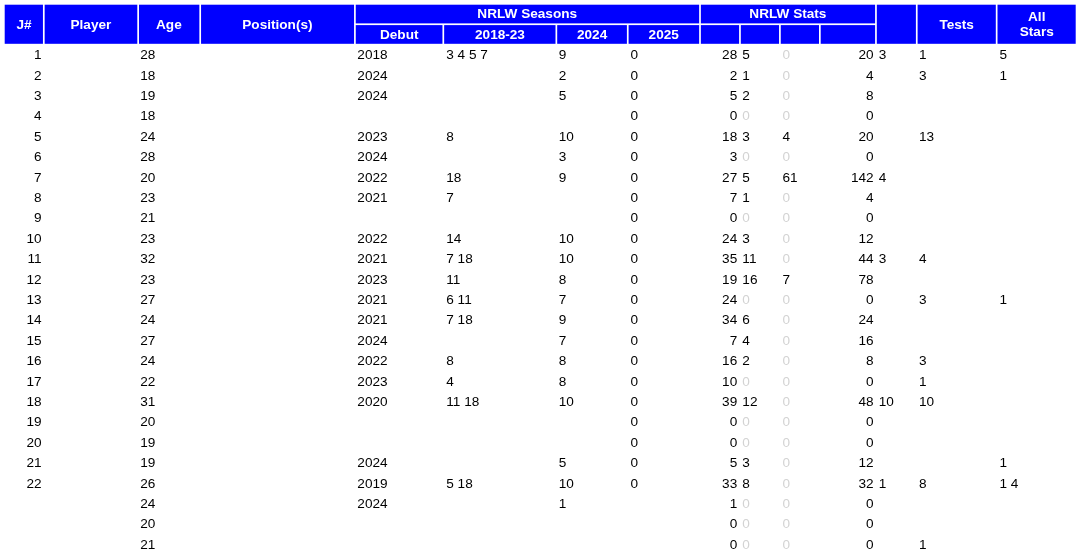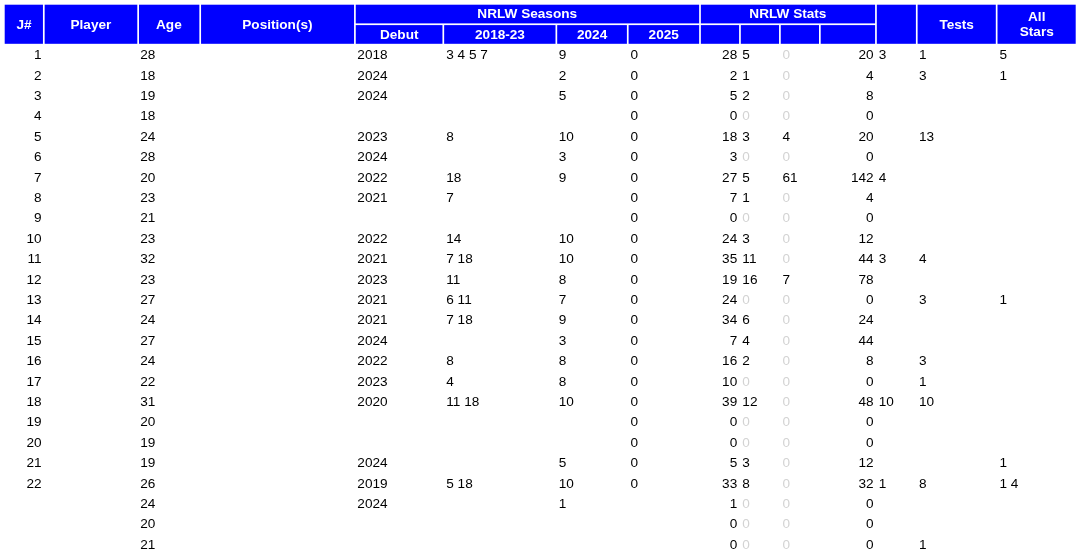 <table class="sortable" border="0" cellspacing="2" cellpadding="2" style="width:100%;" style="text-align:center;">
 <tr style="background:#0000FF; color:white">
 <th rowspan=2>J#</th>
 <th rowspan=2>Player</th>
 <th rowspan=2>Age</th>
 <th rowspan=2>Position(s)</th>
 <th colspan=4>NRLW Seasons</th>
 <th colspan=4>NRLW Stats</th>
 <th rowspan=2 class="unsortable"></th>
 <th rowspan=2 class="unsortable">Tests</th>
 <th rowspan=2 class="unsortable">All <br> Stars</th>
 </tr>
 <tr style="background:#0000FF; color:white">
 <th class="unsortable">Debut</th>
 <th class="unsortable">2018-23</th>
 <th class="unsortable">2024</th>
 <th class="unsortable">2025</th>
 <th></th>
 <th></th>
 <th class="unsortable"></th>
 <th></th>
 </tr>
 <tr>
 <td align=right>1</td>
 <td align=left></td>
 <td>28</td>
 <td></td>
 <td>2018</td>
 <td align=left> 3  4  5  7</td>
 <td align=left> 9</td>
 <td align=left> 0</td>
 <td align=right>28</td>
 <td>5</td>
 <td style="color:lightgray">0</td>
 <td align=right>20</td>
 <td align=left> 3</td>
 <td align=left> 1</td>
 <td align=left> 5</td>
 </tr>
 <tr>
 <td align=right>2</td>
 <td align=left></td>
 <td>18</td>
 <td></td>
 <td>2024</td>
 <td></td>
 <td align=left> 2</td>
 <td align=left> 0</td>
 <td align=right>2</td>
 <td>1</td>
 <td style="color:lightgray">0</td>
 <td align=right>4</td>
 <td></td>
 <td align=left> 3</td>
 <td align=left> 1</td>
 </tr>
 <tr>
 <td align=right>3</td>
 <td align=left></td>
 <td>19</td>
 <td></td>
 <td>2024</td>
 <td></td>
 <td align=left> 5</td>
 <td align=left> 0</td>
 <td align=right>5</td>
 <td>2</td>
 <td style="color:lightgray">0</td>
 <td align=right>8</td>
 <td></td>
 <td></td>
 <td></td>
 </tr>
 <tr>
 <td align=right>4</td>
 <td align=left></td>
 <td>18</td>
 <td></td>
 <td></td>
 <td></td>
 <td align=left> </td>
 <td align=left> 0</td>
 <td align=right>0</td>
 <td style="color:lightgray">0</td>
 <td style="color:lightgray">0</td>
 <td align=right>0</td>
 <td></td>
 <td></td>
 <td></td>
 </tr>
 <tr>
 <td align=right>5</td>
 <td align=left></td>
 <td>24</td>
 <td></td>
 <td>2023</td>
 <td align=left> 8</td>
 <td align=left> 10</td>
 <td align=left> 0</td>
 <td align=right>18</td>
 <td>3</td>
 <td>4</td>
 <td align=right>20</td>
 <td></td>
 <td align=left> 13</td>
 <td></td>
 </tr>
 <tr>
 <td align=right>6</td>
 <td align=left></td>
 <td>28</td>
 <td></td>
 <td>2024</td>
 <td></td>
 <td align=left> 3</td>
 <td align=left> 0</td>
 <td align=right>3</td>
 <td style="color:lightgray">0</td>
 <td style="color:lightgray">0</td>
 <td align=right>0</td>
 <td></td>
 <td></td>
 <td></td>
 </tr>
 <tr>
 <td align=right>7</td>
 <td align=left></td>
 <td>20</td>
 <td></td>
 <td>2022</td>
 <td align=left> 18</td>
 <td align=left> 9</td>
 <td align=left> 0</td>
 <td align=right>27</td>
 <td>5</td>
 <td>61</td>
 <td align=right>142</td>
 <td align=left> 4</td>
 <td></td>
 <td></td>
 </tr>
 <tr>
 <td align=right>8</td>
 <td align=left></td>
 <td>23</td>
 <td></td>
 <td>2021</td>
 <td align=left> 7</td>
 <td align=left> </td>
 <td align=left> 0</td>
 <td align=right>7</td>
 <td>1</td>
 <td style="color:lightgray">0</td>
 <td align=right>4</td>
 <td></td>
 <td></td>
 <td></td>
 </tr>
 <tr>
 <td align=right>9</td>
 <td align=left></td>
 <td>21</td>
 <td></td>
 <td></td>
 <td></td>
 <td align=left> </td>
 <td align=left> 0</td>
 <td align=right>0</td>
 <td style="color:lightgray">0</td>
 <td style="color:lightgray">0</td>
 <td align=right>0</td>
 <td></td>
 <td></td>
 <td></td>
 </tr>
 <tr>
 <td align=right>10</td>
 <td align=left></td>
 <td>23</td>
 <td></td>
 <td>2022</td>
 <td align=left> 14</td>
 <td align=left> 10</td>
 <td align=left> 0</td>
 <td align=right>24</td>
 <td>3</td>
 <td style="color:lightgray">0</td>
 <td align=right>12</td>
 <td></td>
 <td></td>
 <td></td>
 </tr>
 <tr>
 <td align=right>11</td>
 <td align=left></td>
 <td>32</td>
 <td></td>
 <td>2021</td>
 <td align=left> 7  18</td>
 <td align=left> 10</td>
 <td align=left> 0</td>
 <td align=right>35</td>
 <td>11</td>
 <td style="color:lightgray">0</td>
 <td align=right>44</td>
 <td align=left> 3</td>
 <td align=left> 4</td>
 <td></td>
 </tr>
 <tr>
 <td align=right>12</td>
 <td align=left></td>
 <td>23</td>
 <td></td>
 <td>2023</td>
 <td align=left> 11</td>
 <td align=left> 8</td>
 <td align=left> 0</td>
 <td align=right>19</td>
 <td>16</td>
 <td>7</td>
 <td align=right>78</td>
 <td></td>
 <td></td>
 <td></td>
 </tr>
 <tr>
 <td align=right>13</td>
 <td align=left></td>
 <td>27</td>
 <td></td>
 <td>2021</td>
 <td align=left> 6  11</td>
 <td align=left> 7</td>
 <td align=left> 0</td>
 <td align=right>24</td>
 <td style="color:lightgray">0</td>
 <td style="color:lightgray">0</td>
 <td align=right>0</td>
 <td></td>
 <td align=left> 3</td>
 <td align=left> 1</td>
 </tr>
 <tr>
 <td align=right>14</td>
 <td align=left></td>
 <td>24</td>
 <td></td>
 <td>2021</td>
 <td align=left> 7  18</td>
 <td align=left> 9</td>
 <td align=left> 0</td>
 <td align=right>34</td>
 <td>6</td>
 <td style="color:lightgray">0</td>
 <td align=right>24</td>
 <td></td>
 <td></td>
 <td></td>
 </tr>
 <tr>
 <td align=right>15</td>
 <td align=left></td>
 <td>27</td>
 <td></td>
 <td>2024</td>
 <td></td>
-<td align=left> 7</td>
+<td align=left> 3</td>
 <td align=left> 0</td>
 <td align=right>7</td>
 <td>4</td>
 <td style="color:lightgray">0</td>
-<td align=right>16</td>
+<td align=right>44</td>
 <td></td>
 <td></td>
 <td></td>
 </tr>
 <tr>
 <td align=right>16</td>
 <td align=left></td>
 <td>24</td>
 <td></td>
 <td>2022</td>
 <td align=left> 8</td>
 <td align=left> 8</td>
 <td align=left> 0</td>
 <td align=right>16</td>
 <td>2</td>
 <td style="color:lightgray">0</td>
 <td align=right>8</td>
 <td></td>
 <td align=left> 3</td>
 <td></td>
 </tr>
 <tr>
 <td align=right>17</td>
 <td align=left></td>
 <td>22</td>
 <td></td>
 <td>2023</td>
 <td align=left> 4</td>
 <td align=left> 8</td>
 <td align=left> 0</td>
 <td align=right>10</td>
 <td style="color:lightgray">0</td>
 <td style="color:lightgray">0</td>
 <td align=right>0</td>
 <td></td>
 <td align=left> 1</td>
 <td></td>
 </tr>
 <tr>
 <td align=right>18</td>
 <td align=left></td>
 <td>31</td>
 <td></td>
 <td>2020</td>
 <td align=left> 11  18</td>
 <td align=left> 10</td>
 <td align=left> 0</td>
 <td align=right>39</td>
 <td>12</td>
 <td style="color:lightgray">0</td>
 <td align=right>48</td>
 <td align=left> 10</td>
 <td align=left> 10</td>
 <td></td>
 </tr>
 <tr>
 <td align=right>19</td>
 <td align=left></td>
 <td>20</td>
 <td></td>
 <td></td>
 <td></td>
 <td align=left> </td>
 <td align=left> 0</td>
 <td align=right>0</td>
 <td style="color:lightgray">0</td>
 <td style="color:lightgray">0</td>
 <td align=right>0</td>
 <td></td>
 <td></td>
 <td></td>
 </tr>
 <tr>
 <td align=right>20</td>
 <td align=left></td>
 <td>19</td>
 <td></td>
 <td></td>
 <td></td>
 <td align=left> </td>
 <td align=left> 0</td>
 <td align=right>0</td>
 <td style="color:lightgray">0</td>
 <td style="color:lightgray">0</td>
 <td align=right>0</td>
 <td></td>
 <td></td>
 <td></td>
 </tr>
 <tr>
 <td align=right>21</td>
 <td align=left></td>
 <td>19</td>
 <td></td>
 <td>2024</td>
 <td></td>
 <td align=left> 5</td>
 <td align=left> 0</td>
 <td align=right>5</td>
 <td>3</td>
 <td style="color:lightgray">0</td>
 <td align=right>12</td>
 <td></td>
 <td></td>
 <td align=left> 1</td>
 </tr>
 <tr>
 <td align=right>22</td>
 <td align=left></td>
 <td>26</td>
 <td></td>
 <td>2019</td>
 <td align=left> 5  18</td>
 <td align=left> 10</td>
 <td align=left> 0</td>
 <td align=right>33</td>
 <td>8</td>
 <td style="color:lightgray">0</td>
 <td align=right>32</td>
 <td align=left> 1</td>
 <td align=left> 8</td>
 <td align=left> 1  4</td>
 </tr>
 <tr>
 <td align=right></td>
 <td align=left></td>
 <td>24</td>
 <td></td>
 <td>2024</td>
 <td></td>
 <td align=left> 1</td>
 <td></td>
 <td align=right>1</td>
 <td style="color:lightgray">0</td>
 <td style="color:lightgray">0</td>
 <td align=right>0</td>
 <td></td>
 <td></td>
 <td></td>
 </tr>
 <tr>
 <td align=right></td>
 <td align=left></td>
 <td>20</td>
 <td></td>
 <td></td>
 <td></td>
 <td align=left> </td>
 <td></td>
 <td align=right>0</td>
 <td style="color:lightgray">0</td>
 <td style="color:lightgray">0</td>
 <td align=right>0</td>
 <td></td>
 <td></td>
 <td></td>
 </tr>
 <tr>
 <td align=right></td>
 <td align=left></td>
 <td>21</td>
 <td></td>
 <td></td>
 <td></td>
 <td align=left> </td>
 <td></td>
 <td align=right>0</td>
 <td style="color:lightgray">0</td>
 <td style="color:lightgray">0</td>
 <td align=right>0</td>
 <td></td>
 <td align=left> 1</td>
 <td></td>
 </tr>
 </table>
